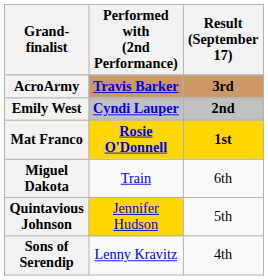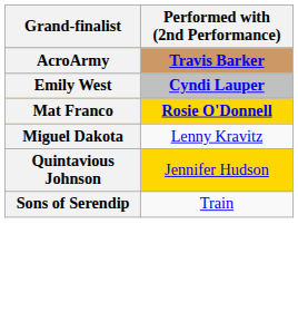 <table class="wikitable sortable plainrowheaders" style="text-align:center" width="33%;">
 <tr>
 <th class="unsortable" style="width:17em;">Grand-finalist</th>
 <th class="unsortable" style="width:19em;">Performed with<br>(2nd Performance)</th>
-<th data-sort-type="number" style="width:17em;">Result (September 17)</th>
 </tr>
 <tr style="background:#c96">
 <th scope="row"><strong>AcroArmy</strong></th>
 <td><strong><a href='#'>Travis Barker</a></strong></td>
-<td><strong>3rd</strong></td>
 </tr>
 <tr style="background:silver">
 <th scope="row"><strong>Emily West</strong></th>
 <td><strong><a href='#'>Cyndi Lauper</a></strong></td>
-<td><strong>2nd</strong></td>
 </tr>
 <tr style="background:gold">
 <th scope="row"><strong>Mat Franco</strong></th>
 <td><strong><a href='#'>Rosie O'Donnell</a></strong></td>
-<td><strong>1st</strong></td>
 </tr>
 <tr>
 <th scope="row">Miguel Dakota</th>
-<td><a href='#'>Train</a></td>
-<td>6th</td>
+<td><a href='#'>Lenny Kravitz</a></td>
 </tr>
 <tr>
 <th scope="row">Quintavious Johnson</th>
 <td style="background: gold;"><a href='#'>Jennifer Hudson</a></td>
-<td>5th</td>
 </tr>
 <tr>
 <th scope="row">Sons of Serendip</th>
-<td><a href='#'>Lenny Kravitz</a></td>
-<td>4th</td>
+<td><a href='#'>Train</a></td>
 </tr>
 </table>
